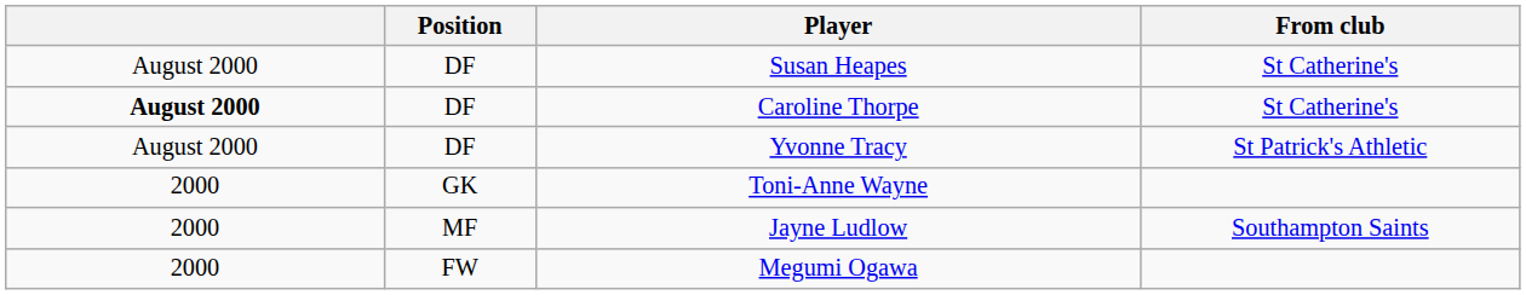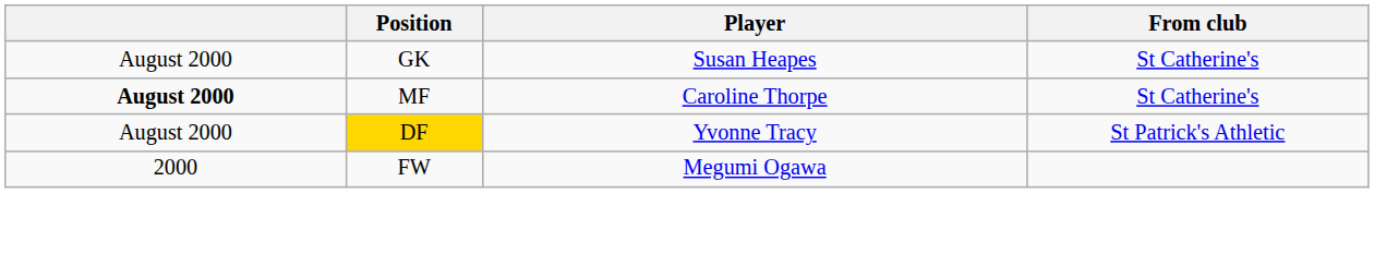 <table class="wikitable sortable" style="width:95%; text-align:center; font-size:85%; text-align:center;">
 <tr>
 <th width="25%"></th>
 <th width="10%">Position</th>
 <th>Player</th>
 <th width="25%">From club</th>
 </tr>
 <tr>
 <td>August 2000</td>
-<td>DF</td>
+<td>GK</td>
 <td> <a href='#'>Susan Heapes</a></td>
 <td> <a href='#'>St Catherine's</a></td>
 </tr>
 <tr>
 <td><strong>August 2000</strong></td>
-<td>DF</td>
+<td>MF</td>
 <td> <a href='#'>Caroline Thorpe</a></td>
 <td> <a href='#'>St Catherine's</a></td>
 </tr>
 <tr>
 <td>August 2000</td>
-<td>DF</td>
+<td style="background: gold;">DF</td>
 <td> <a href='#'>Yvonne Tracy</a></td>
 <td> <a href='#'>St Patrick's Athletic</a></td>
-</tr>
-<tr>
-<td>2000</td>
-<td>GK</td>
-<td> <a href='#'>Toni-Anne Wayne</a></td>
-<td></td>
-</tr>
-<tr>
-<td>2000</td>
-<td>MF</td>
-<td> <a href='#'>Jayne Ludlow</a></td>
-<td><em></em> <a href='#'>Southampton Saints</a></td>
 </tr>
 <tr>
 <td>2000</td>
 <td>FW</td>
 <td> <a href='#'>Megumi Ogawa</a></td>
 <td></td>
 </tr>
 </table>
